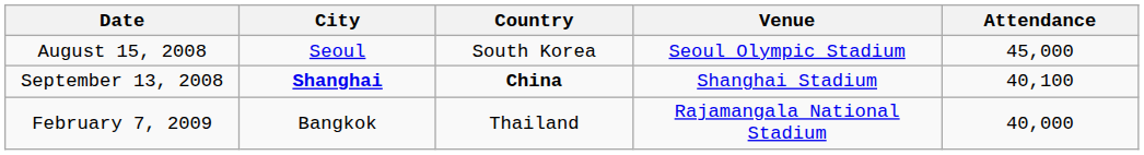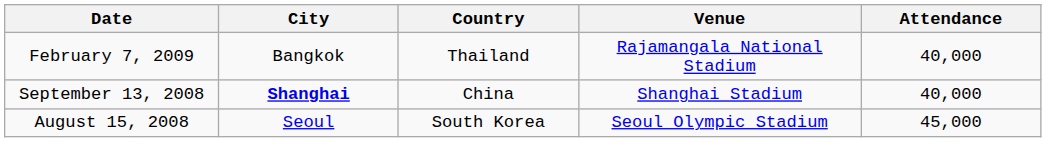 <table class="wikitable plainrowheaders" style="text-align:center;">
 <tr>
 <th scope="col" style="width:12em;">Date</th>
 <th scope="col" style="width:10em;">City</th>
 <th scope="col" style="width:10em;">Country</th>
 <th scope="col" style="width:16em;">Venue</th>
 <th scope="col" style="width:10em;">Attendance</th>
 </tr>
 <tr>
+<td>February 7, 2009</td>
+<td>Bangkok</td>
+<td>Thailand</td>
+<td><a href='#'>Rajamangala National Stadium</a></td>
+<td>40,000</td>
+</tr>
+<tr>
+<td>September 13, 2008</td>
+<td><strong><a href='#'>Shanghai</a></strong></td>
+<td>China</td>
+<td><a href='#'>Shanghai Stadium</a></td>
+<td>40,000</td>
+</tr>
+<tr>
 <td>August 15, 2008</td>
 <td><a href='#'>Seoul</a></td>
 <td>South Korea</td>
 <td><a href='#'>Seoul Olympic Stadium</a></td>
 <td>45,000</td>
 </tr>
-<tr>
-<td>September 13, 2008</td>
-<td><strong><a href='#'>Shanghai</a></strong></td>
-<td><strong>China</strong></td>
-<td><a href='#'>Shanghai Stadium</a></td>
-<td>40,100</td>
-</tr>
-<tr>
-<td>February 7, 2009</td>
-<td>Bangkok</td>
-<td>Thailand</td>
-<td><a href='#'>Rajamangala National Stadium</a></td>
-<td>40,000</td>
-</tr>
 </table>
